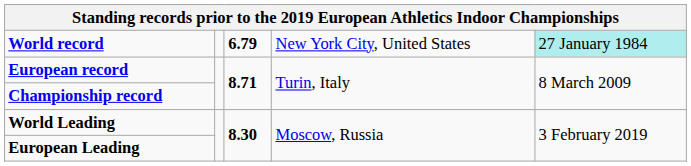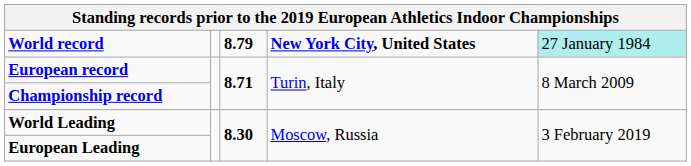 <table class="wikitable" width=75%>
 <tr>
 <th colspan="5">Standing records prior to the 2019 European Athletics Indoor Championships</th>
 </tr>
 <tr>
 <td><strong><a href='#'>World record</a></strong></td>
 <td></td>
-<td><strong>6.79</strong></td>
-<td><a href='#'>New York City</a>, United States</td>
+<td><strong>8.79</strong></td>
+<td><strong><a href='#'>New York City</a>, United States</strong></td>
 <td style="background: paleturquoise;">27 January 1984</td>
 </tr>
 <tr>
 <td><strong><a href='#'>European record</a></strong></td>
 <td rowspan=2></td>
 <td rowspan=2><strong>8.71</strong></td>
 <td rowspan=2><a href='#'>Turin</a>, Italy</td>
 <td rowspan=2>8 March 2009</td>
 </tr>
 <tr>
 <td><strong><a href='#'>Championship record</a></strong></td>
 </tr>
 <tr>
 <td><strong>World Leading</strong></td>
 <td rowspan=2></td>
 <td rowspan=2><strong>8.30</strong></td>
 <td rowspan=2><a href='#'>Moscow</a>, Russia</td>
 <td rowspan=2>3 February 2019</td>
 </tr>
 <tr>
 <td><strong>European Leading</strong></td>
 </tr>
 </table>
